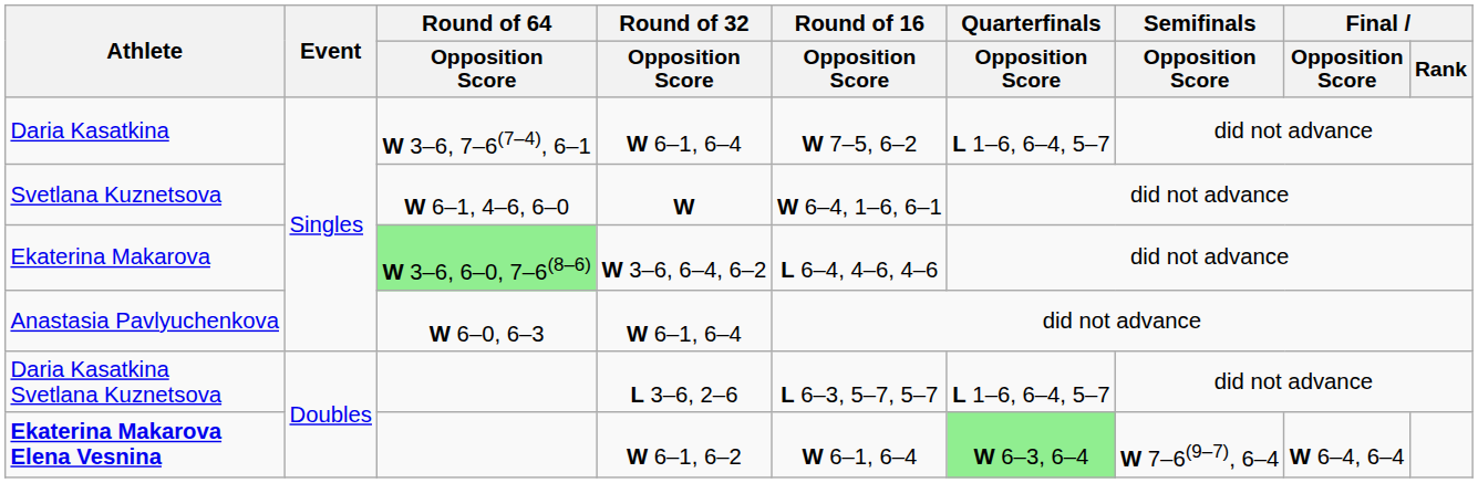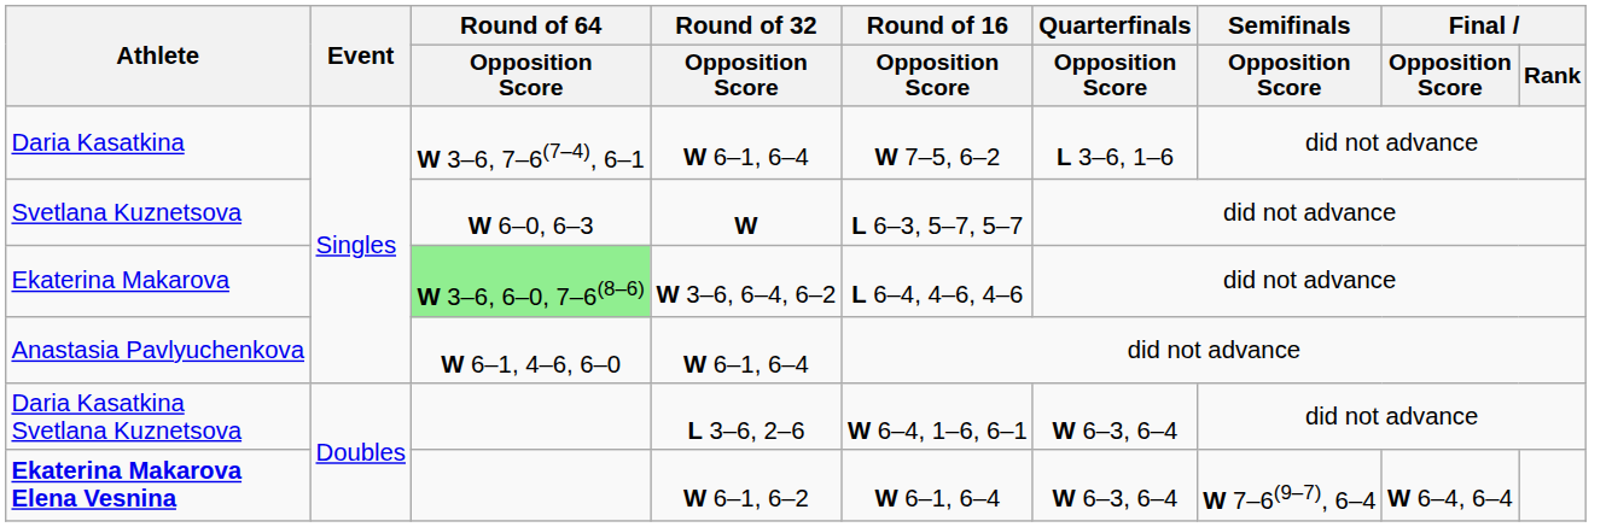 <table class=wikitable style="font-size:90%">
 <tr>
 <th rowspan="2">Athlete</th>
 <th rowspan="2">Event</th>
 <th>Round of 64</th>
 <th>Round of 32</th>
 <th>Round of 16</th>
 <th>Quarterfinals</th>
 <th>Semifinals</th>
 <th colspan=2>Final / </th>
 </tr>
 <tr style="font-size:95%">
 <th>Opposition<br>Score</th>
 <th>Opposition<br>Score</th>
 <th>Opposition<br>Score</th>
 <th>Opposition<br>Score</th>
 <th>Opposition<br>Score</th>
 <th>Opposition<br>Score</th>
 <th>Rank</th>
 </tr>
 <tr align=center>
 <td align=left><a href='#'>Daria Kasatkina</a></td>
 <td align=left rowspan=4><a href='#'>Singles</a></td>
 <td><br><strong>W</strong> 3–6, 7–6<sup>(7–4)</sup>, 6–1</td>
 <td><br><strong>W</strong> 6–1, 6–4</td>
 <td><br><strong>W</strong> 7–5, 6–2</td>
-<td><br><strong>L</strong> 1–6, 6–4, 5–7</td>
+<td><br><strong>L</strong> 3–6, 1–6</td>
 <td colspan=3>did not advance</td>
 </tr>
 <tr align=center>
 <td align=left><a href='#'>Svetlana Kuznetsova</a></td>
-<td><br><strong>W</strong> 6–1, 4–6, 6–0</td>
+<td><br><strong>W</strong> 6–0, 6–3</td>
 <td><br><strong>W</strong> </td>
-<td><br><strong>W</strong> 6–4, 1–6, 6–1</td>
+<td><br><strong>L</strong> 6–3, 5–7, 5–7</td>
 <td colspan=4>did not advance</td>
 </tr>
 <tr align=center>
 <td align=left><a href='#'>Ekaterina Makarova</a></td>
 <td style="background: lightgreen;"><br><strong>W</strong> 3–6, 6–0, 7–6<sup>(8–6)</sup></td>
 <td><br><strong>W</strong> 3–6, 6–4, 6–2</td>
 <td><br><strong>L</strong> 6–4, 4–6, 4–6</td>
 <td colspan=4>did not advance</td>
 </tr>
 <tr align=center>
 <td align=left><a href='#'>Anastasia Pavlyuchenkova</a></td>
-<td><br><strong>W</strong> 6–0, 6–3</td>
+<td><br><strong>W</strong> 6–1, 4–6, 6–0</td>
 <td><br><strong>W</strong> 6–1, 6–4</td>
 <td colspan=6>did not advance</td>
 </tr>
 <tr align=center>
 <td align=left><a href='#'>Daria Kasatkina</a><br><a href='#'>Svetlana Kuznetsova</a></td>
 <td align=left rowspan=2><a href='#'>Doubles</a></td>
 <td></td>
 <td><br><strong>L</strong> 3–6, 2–6</td>
-<td><br><strong>L</strong> 6–3, 5–7, 5–7</td>
-<td><br><strong>L</strong> 1–6, 6–4, 5–7</td>
+<td><br><strong>W</strong> 6–4, 1–6, 6–1</td>
+<td><br><strong>W</strong> 6–3, 6–4</td>
 <td colspan=3>did not advance</td>
 </tr>
 <tr align=center>
 <td align=left><strong><a href='#'>Ekaterina Makarova</a><br><a href='#'>Elena Vesnina</a></strong></td>
 <td></td>
 <td><br><strong>W</strong> 6–1, 6–2</td>
 <td><br><strong>W</strong> 6–1, 6–4</td>
-<td style="background: lightgreen;"><br><strong>W</strong> 6–3, 6–4</td>
+<td><br><strong>W</strong> 6–3, 6–4</td>
 <td><br><strong>W</strong> 7–6<sup>(9–7)</sup>, 6–4</td>
 <td><br><strong>W</strong> 6–4, 6–4</td>
 <td></td>
 </tr>
 </table>
